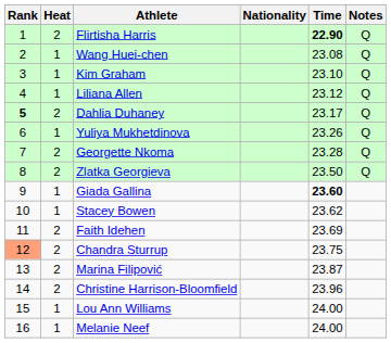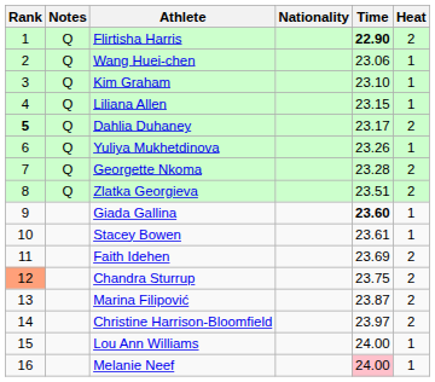 <table class="wikitable sortable" style="text-align:center;font-size:95%">
 <tr>
 <th>Rank</th>
-<th>Heat</th>
+<th>Notes</th>
 <th>Athlete</th>
 <th>Nationality</th>
 <th>Time</th>
-<th>Notes</th>
+<th>Heat</th>
 </tr>
 <tr bgcolor=ccffcc>
 <td>1</td>
-<td>2</td>
+<td>Q</td>
 <td align="left"><a href='#'>Flirtisha Harris</a></td>
 <td align=left></td>
 <td><strong>22.90</strong></td>
-<td>Q</td>
+<td>2</td>
 </tr>
 <tr bgcolor=ccffcc>
 <td>2</td>
-<td>1</td>
+<td>Q</td>
 <td align="left"><a href='#'>Wang Huei-chen</a></td>
 <td align=left></td>
-<td>23.08</td>
-<td>Q</td>
+<td>23.06</td>
+<td>1</td>
 </tr>
 <tr bgcolor=ccffcc>
 <td>3</td>
-<td>1</td>
+<td>Q</td>
 <td align="left"><a href='#'>Kim Graham</a></td>
 <td align=left></td>
 <td>23.10</td>
-<td>Q</td>
+<td>1</td>
 </tr>
 <tr bgcolor=ccffcc>
 <td>4</td>
-<td>1</td>
+<td>Q</td>
 <td align="left"><a href='#'>Liliana Allen</a></td>
 <td align=left></td>
-<td>23.12</td>
-<td>Q</td>
+<td>23.15</td>
+<td>1</td>
 </tr>
 <tr bgcolor=ccffcc>
 <td><strong>5</strong></td>
-<td>2</td>
+<td>Q</td>
 <td align="left"><a href='#'>Dahlia Duhaney</a></td>
 <td align=left></td>
 <td>23.17</td>
-<td>Q</td>
+<td>2</td>
 </tr>
 <tr bgcolor=ccffcc>
 <td>6</td>
-<td>1</td>
+<td>Q</td>
 <td align="left"><a href='#'>Yuliya Mukhetdinova</a></td>
 <td align=left></td>
 <td>23.26</td>
-<td>Q</td>
+<td>1</td>
 </tr>
 <tr bgcolor=ccffcc>
 <td>7</td>
-<td>2</td>
+<td>Q</td>
 <td align="left"><a href='#'>Georgette Nkoma</a></td>
 <td align=left></td>
 <td>23.28</td>
-<td>Q</td>
+<td>2</td>
 </tr>
 <tr bgcolor=ccffcc>
 <td>8</td>
-<td>2</td>
+<td>Q</td>
 <td align="left"><a href='#'>Zlatka Georgieva</a></td>
 <td align=left></td>
-<td>23.50</td>
-<td>Q</td>
+<td>23.51</td>
+<td>2</td>
 </tr>
 <tr>
 <td>9</td>
-<td>1</td>
+<td></td>
 <td align="left"><a href='#'>Giada Gallina</a></td>
 <td align=left></td>
 <td><strong>23.60</strong></td>
-<td></td>
+<td>1</td>
 </tr>
 <tr>
 <td>10</td>
-<td>1</td>
+<td></td>
 <td align="left"><a href='#'>Stacey Bowen</a></td>
 <td align=left></td>
-<td>23.62</td>
-<td></td>
+<td>23.61</td>
+<td>1</td>
 </tr>
 <tr>
 <td>11</td>
-<td>2</td>
+<td></td>
 <td align="left"><a href='#'>Faith Idehen</a></td>
 <td align=left></td>
 <td>23.69</td>
-<td></td>
+<td>2</td>
 </tr>
 <tr>
 <td style="background: lightsalmon;">12</td>
-<td>2</td>
+<td></td>
 <td align="left"><a href='#'>Chandra Sturrup</a></td>
 <td align=left></td>
 <td>23.75</td>
-<td></td>
+<td>2</td>
 </tr>
 <tr>
 <td>13</td>
-<td>2</td>
+<td></td>
 <td align="left"><a href='#'>Marina Filipović</a></td>
 <td align=left></td>
 <td>23.87</td>
-<td></td>
+<td>2</td>
 </tr>
 <tr>
 <td>14</td>
-<td>2</td>
+<td></td>
 <td align="left"><a href='#'>Christine Harrison-Bloomfield</a></td>
 <td align=left></td>
-<td>23.96</td>
-<td></td>
+<td>23.97</td>
+<td>2</td>
 </tr>
 <tr>
 <td>15</td>
-<td>1</td>
+<td></td>
 <td align="left"><a href='#'>Lou Ann Williams</a></td>
 <td align=left></td>
 <td>24.00</td>
-<td></td>
+<td>1</td>
 </tr>
 <tr>
 <td>16</td>
-<td>1</td>
+<td></td>
 <td align="left"><a href='#'>Melanie Neef</a></td>
 <td align=left></td>
-<td>24.00</td>
-<td></td>
+<td style="background: pink;">24.00</td>
+<td>1</td>
 </tr>
 </table>
